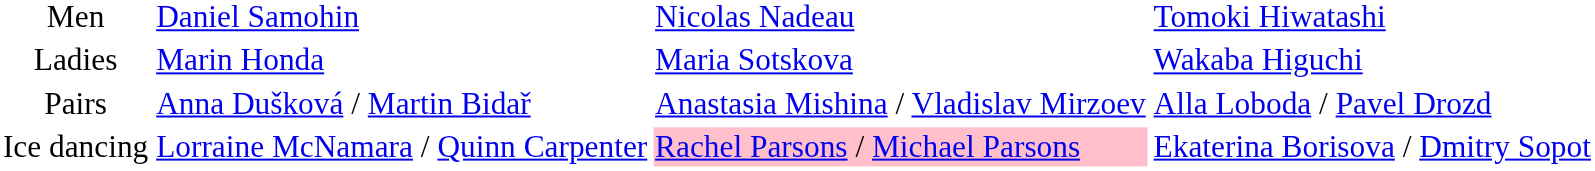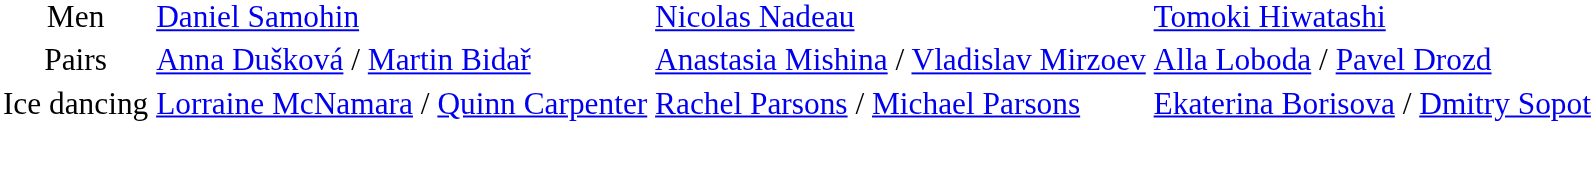 <table>
 <tr>
 <td align=center>Men</td>
 <td> <a href='#'>Daniel Samohin</a></td>
 <td> <a href='#'>Nicolas Nadeau</a></td>
 <td> <a href='#'>Tomoki Hiwatashi</a></td>
-</tr>
-<tr>
-<td align=center>Ladies</td>
-<td> <a href='#'>Marin Honda</a></td>
-<td> <a href='#'>Maria Sotskova</a></td>
-<td> <a href='#'>Wakaba Higuchi</a></td>
 </tr>
 <tr>
 <td align=center>Pairs</td>
 <td> <a href='#'>Anna Dušková</a> / <a href='#'>Martin Bidař</a></td>
 <td> <a href='#'>Anastasia Mishina</a> / <a href='#'>Vladislav Mirzoev</a></td>
 <td> <a href='#'>Alla Loboda</a> / <a href='#'>Pavel Drozd</a></td>
 </tr>
 <tr>
 <td align=center>Ice dancing</td>
 <td> <a href='#'>Lorraine McNamara</a> / <a href='#'>Quinn Carpenter</a></td>
-<td style="background: pink;"> <a href='#'>Rachel Parsons</a> / <a href='#'>Michael Parsons</a></td>
+<td> <a href='#'>Rachel Parsons</a> / <a href='#'>Michael Parsons</a></td>
 <td> <a href='#'>Ekaterina Borisova</a> / <a href='#'>Dmitry Sopot</a></td>
 </tr>
 </table>
